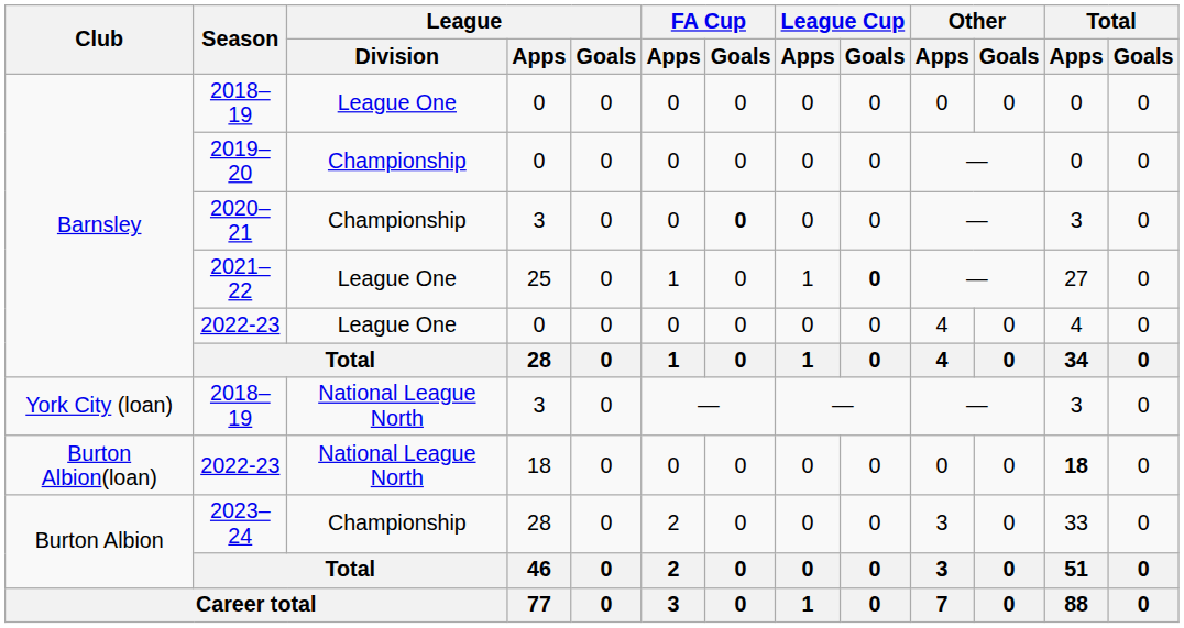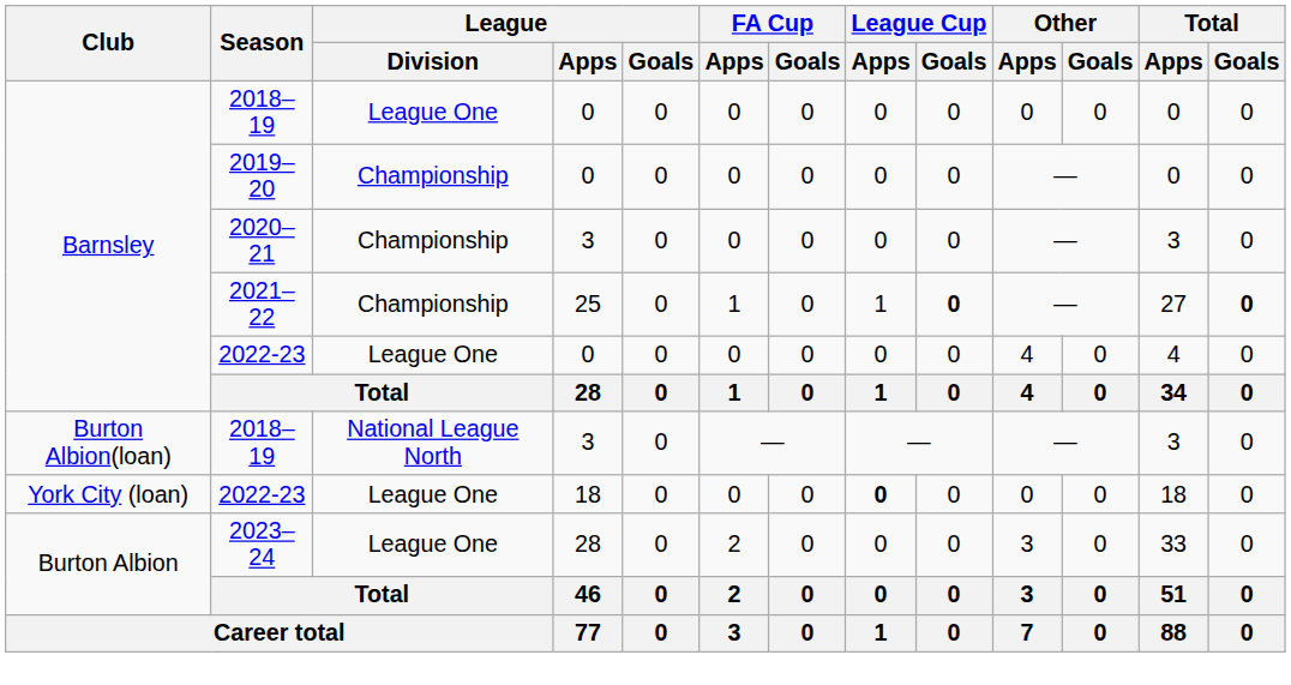 <table class=wikitable style=text-align:center>
 <tr>
 <th rowspan=2>Club</th>
 <th rowspan=2>Season</th>
 <th colspan=3>League</th>
 <th colspan=2><a href='#'>FA Cup</a></th>
 <th colspan=2><a href='#'>League Cup</a></th>
 <th colspan=2>Other</th>
 <th colspan=2>Total</th>
 </tr>
 <tr>
 <th>Division</th>
 <th>Apps</th>
 <th>Goals</th>
 <th>Apps</th>
 <th>Goals</th>
 <th>Apps</th>
 <th>Goals</th>
 <th>Apps</th>
 <th>Goals</th>
 <th>Apps</th>
 <th>Goals</th>
 </tr>
 <tr>
 <td rowspan="6"><a href='#'>Barnsley</a></td>
 <td><a href='#'>2018–19</a></td>
 <td><a href='#'>League One</a></td>
 <td>0</td>
 <td>0</td>
 <td>0</td>
 <td>0</td>
 <td>0</td>
 <td>0</td>
 <td>0</td>
 <td>0</td>
 <td>0</td>
 <td>0</td>
 </tr>
 <tr>
 <td><a href='#'>2019–20</a></td>
 <td><a href='#'>Championship</a></td>
 <td>0</td>
 <td>0</td>
 <td>0</td>
 <td>0</td>
 <td>0</td>
 <td>0</td>
 <td colspan=2>—</td>
 <td>0</td>
 <td>0</td>
 </tr>
 <tr>
 <td><a href='#'>2020–21</a></td>
 <td>Championship</td>
 <td>3</td>
 <td>0</td>
 <td>0</td>
-<td><strong>0</strong></td>
+<td>0</td>
 <td>0</td>
 <td>0</td>
 <td colspan=2>—</td>
 <td>3</td>
 <td>0</td>
 </tr>
 <tr>
 <td><a href='#'>2021–22</a></td>
-<td>League One</td>
+<td>Championship</td>
 <td>25</td>
 <td>0</td>
 <td>1</td>
 <td>0</td>
 <td>1</td>
 <td><strong>0</strong></td>
 <td colspan="2">—</td>
 <td>27</td>
-<td>0</td>
+<td><strong>0</strong></td>
 </tr>
 <tr>
 <td><a href='#'>2022-23</a></td>
 <td>League One</td>
 <td>0</td>
 <td>0</td>
 <td>0</td>
 <td>0</td>
 <td>0</td>
 <td>0</td>
 <td>4</td>
 <td>0</td>
 <td>4</td>
 <td>0</td>
 </tr>
 <tr>
 <th colspan=2>Total</th>
 <th>28</th>
 <th>0</th>
 <th>1</th>
 <th>0</th>
 <th>1</th>
 <th>0</th>
 <th>4</th>
 <th>0</th>
 <th>34</th>
 <th>0</th>
 </tr>
 <tr>
-<td><a href='#'>York City</a> (loan)</td>
+<td><a href='#'>Burton Albion</a>(loan)</td>
 <td><a href='#'>2018–19</a></td>
 <td><a href='#'>National League North</a></td>
 <td>3</td>
 <td>0</td>
 <td colspan=2>—</td>
 <td colspan=2>—</td>
 <td colspan=2>—</td>
 <td>3</td>
 <td>0</td>
 </tr>
 <tr>
-<td><a href='#'>Burton Albion</a>(loan)</td>
+<td><a href='#'>York City</a> (loan)</td>
 <td><a href='#'>2022-23</a></td>
-<td><a href='#'>National League North</a></td>
+<td>League One</td>
 <td>18</td>
 <td>0</td>
 <td>0</td>
 <td>0</td>
+<td><strong>0</strong></td>
 <td>0</td>
 <td>0</td>
 <td>0</td>
-<td>0</td>
-<td><strong>18</strong></td>
+<td>18</td>
 <td>0</td>
 </tr>
 <tr>
 <td rowspan="2">Burton Albion</td>
 <td><a href='#'>2023–24</a></td>
-<td>Championship</td>
+<td>League One</td>
 <td>28</td>
 <td>0</td>
 <td>2</td>
 <td>0</td>
 <td>0</td>
 <td>0</td>
 <td>3</td>
 <td>0</td>
 <td>33</td>
 <td>0</td>
 </tr>
 <tr>
 <th colspan="2">Total</th>
 <th>46</th>
 <th>0</th>
 <th>2</th>
 <th>0</th>
 <th>0</th>
 <th>0</th>
 <th>3</th>
 <th>0</th>
 <th>51</th>
 <th>0</th>
 </tr>
 <tr>
 <th colspan="3">Career total</th>
 <th>77</th>
 <th>0</th>
 <th>3</th>
 <th>0</th>
 <th>1</th>
 <th>0</th>
 <th>7</th>
 <th>0</th>
 <th>88</th>
 <th>0</th>
 </tr>
 </table>
